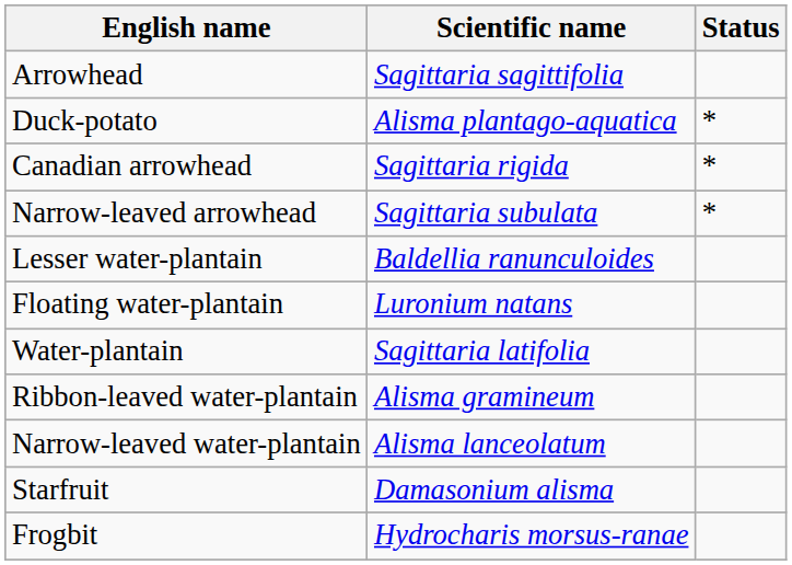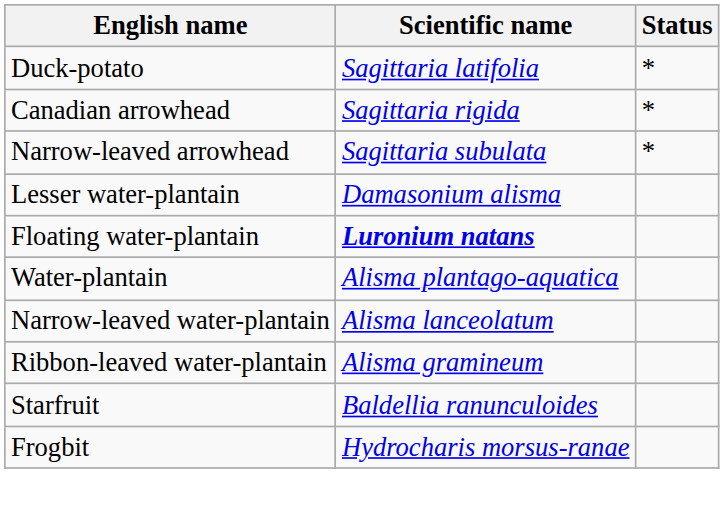 <table class="wikitable" |>
 <tr>
 <th>English name</th>
 <th>Scientific name</th>
 <th>Status</th>
 </tr>
 <tr>
-<td>Arrowhead</td>
-<td><em><a href='#'>Sagittaria sagittifolia</a></em></td>
-<td></td>
-</tr>
-<tr>
 <td>Duck-potato</td>
-<td><em><a href='#'>Alisma plantago-aquatica</a></em></td>
+<td><em><a href='#'>Sagittaria latifolia</a></em></td>
 <td>*</td>
 </tr>
 <tr>
 <td>Canadian arrowhead</td>
 <td><em><a href='#'>Sagittaria rigida</a></em></td>
 <td>*</td>
 </tr>
 <tr>
 <td>Narrow-leaved arrowhead</td>
 <td><em><a href='#'>Sagittaria subulata</a></em></td>
 <td>*</td>
 </tr>
 <tr>
 <td>Lesser water-plantain</td>
-<td><em><a href='#'>Baldellia ranunculoides</a></em></td>
+<td><em><a href='#'>Damasonium alisma</a></em></td>
 <td></td>
 </tr>
 <tr>
 <td>Floating water-plantain</td>
-<td><em><a href='#'>Luronium natans</a></em></td>
+<td><strong><em><a href='#'>Luronium natans</a></em></strong></td>
 <td></td>
 </tr>
 <tr>
 <td>Water-plantain</td>
-<td><em><a href='#'>Sagittaria latifolia</a></em></td>
+<td><em><a href='#'>Alisma plantago-aquatica</a></em></td>
+<td></td>
+</tr>
+<tr>
+<td>Narrow-leaved water-plantain</td>
+<td><em><a href='#'>Alisma lanceolatum</a></em></td>
 <td></td>
 </tr>
 <tr>
 <td>Ribbon-leaved water-plantain</td>
 <td><em><a href='#'>Alisma gramineum</a></em></td>
 <td></td>
 </tr>
 <tr>
-<td>Narrow-leaved water-plantain</td>
-<td><em><a href='#'>Alisma lanceolatum</a></em></td>
-<td></td>
-</tr>
-<tr>
 <td>Starfruit</td>
-<td><em><a href='#'>Damasonium alisma</a></em></td>
+<td><em><a href='#'>Baldellia ranunculoides</a></em></td>
 <td></td>
 </tr>
 <tr>
 <td>Frogbit</td>
 <td><em><a href='#'>Hydrocharis morsus-ranae</a></em></td>
 <td></td>
 </tr>
 </table>
